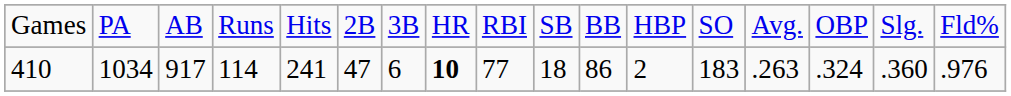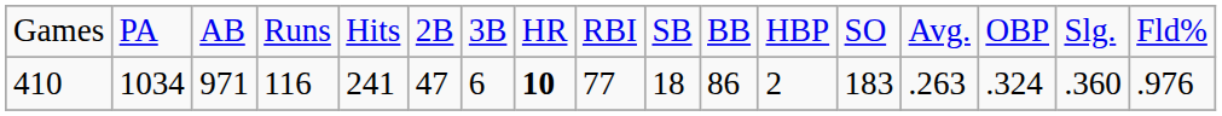 <table class="wikitable">
 <tr>
 <td>Games</td>
 <td><a href='#'>PA</a></td>
 <td><a href='#'>AB</a></td>
 <td><a href='#'>Runs</a></td>
 <td><a href='#'>Hits</a></td>
 <td><a href='#'>2B</a></td>
 <td><a href='#'>3B</a></td>
 <td><a href='#'>HR</a></td>
 <td><a href='#'>RBI</a></td>
 <td><a href='#'>SB</a></td>
 <td><a href='#'>BB</a></td>
 <td><a href='#'>HBP</a></td>
 <td><a href='#'>SO</a></td>
 <td><a href='#'>Avg.</a></td>
 <td><a href='#'>OBP</a></td>
 <td><a href='#'>Slg.</a></td>
 <td><a href='#'>Fld%</a></td>
 </tr>
 <tr>
 <td>410</td>
 <td>1034</td>
-<td>917</td>
-<td>114</td>
+<td>971</td>
+<td>116</td>
 <td>241</td>
 <td>47</td>
 <td>6</td>
 <td><strong>10</strong></td>
 <td>77</td>
 <td>18</td>
 <td>86</td>
 <td>2</td>
 <td>183</td>
 <td>.263</td>
 <td>.324</td>
 <td>.360</td>
 <td>.976</td>
 </tr>
 </table>
